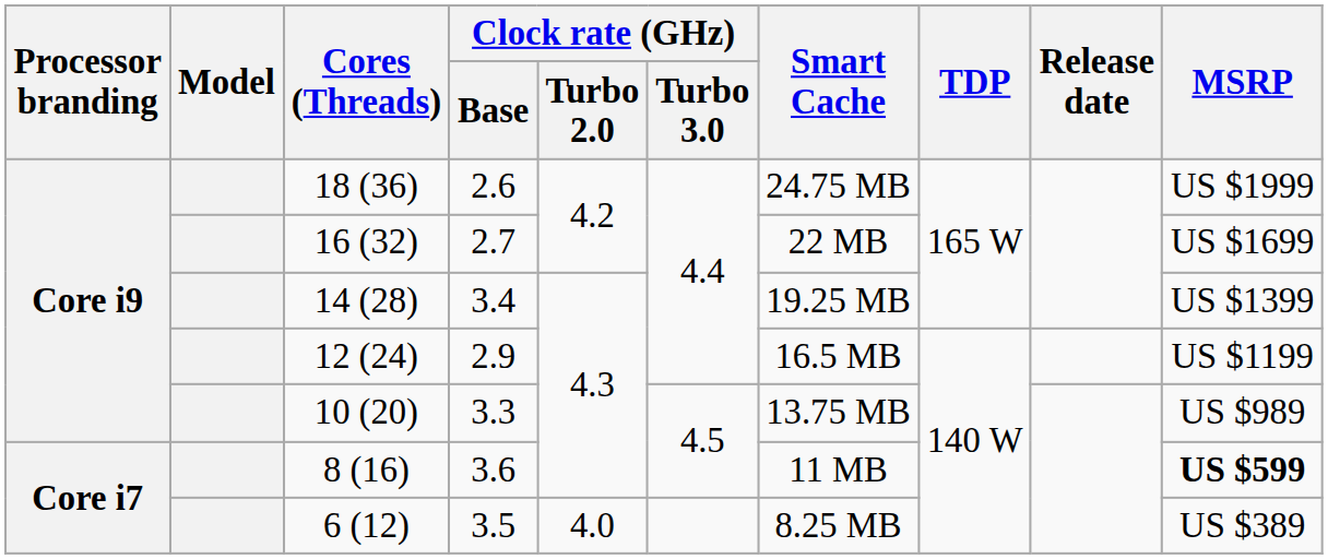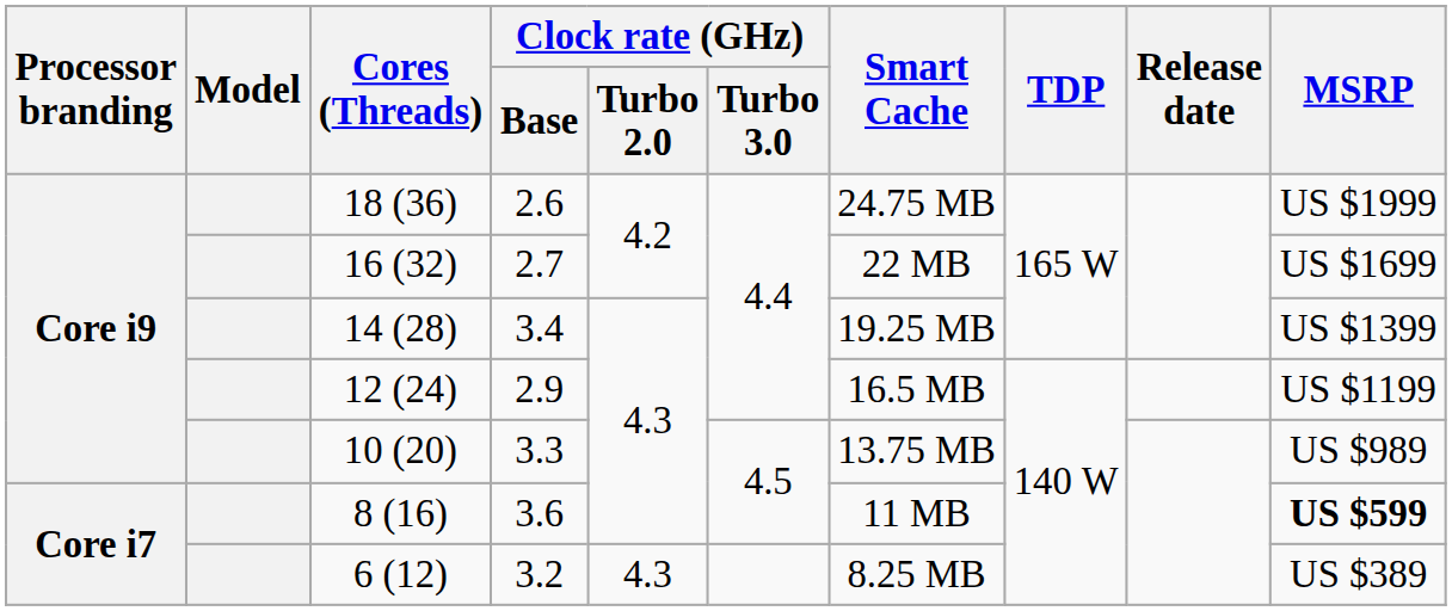 <table class="wikitable sortable nowrap" style="text-align: center;">
 <tr>
 <th class="unsortable" rowspan="2">Processor<br>branding</th>
 <th rowspan="2">Model</th>
 <th class="unsortable" rowspan="2"><a href='#'>Cores</a><br>(<a href='#'>Threads</a>)</th>
 <th colspan="3"><a href='#'>Clock rate</a> (GHz)</th>
 <th class="unsortable" rowspan="2"><a href='#'>Smart<br>Cache</a></th>
 <th rowspan="2"><a href='#'>TDP</a></th>
 <th rowspan="2">Release<br>date</th>
 <th class="unsortable" rowspan="2"><a href='#'>MSRP</a></th>
 </tr>
 <tr>
 <th class="unsortable">Base</th>
 <th class="unsortable">Turbo<br>2.0</th>
 <th class="unsortable">Turbo<br>3.0</th>
 </tr>
 <tr>
 <th rowspan=5>Core i9</th>
 <th style="text-align:left;" data-sort-value="sku7"></th>
 <td>18 (36)</td>
 <td>2.6</td>
 <td rowspan=2>4.2</td>
 <td rowspan=4>4.4</td>
 <td>24.75 MB</td>
 <td rowspan=3>165 W</td>
 <td rowspan=3></td>
 <td>US $1999</td>
 </tr>
 <tr>
 <th style="text-align:left;" data-sort-value="sku6"></th>
 <td>16 (32)</td>
 <td>2.7</td>
 <td>22 MB</td>
 <td>US $1699</td>
 </tr>
 <tr>
 <th style="text-align:left;" data-sort-value="sku5"></th>
 <td>14 (28)</td>
 <td>3.4</td>
 <td rowspan=4>4.3</td>
 <td>19.25 MB</td>
 <td>US $1399</td>
 </tr>
 <tr>
 <th style="text-align:left;" data-sort-value="sku4"></th>
 <td>12 (24)</td>
 <td>2.9</td>
 <td>16.5 MB</td>
 <td rowspan=4>140 W</td>
 <td></td>
 <td>US $1199</td>
 </tr>
 <tr>
 <th style="text-align:left;" data-sort-value="sku3"></th>
 <td>10 (20)</td>
 <td>3.3</td>
 <td rowspan=2>4.5</td>
 <td>13.75 MB</td>
 <td rowspan=4></td>
 <td>US $989</td>
 </tr>
 <tr>
 <th rowspan=2>Core i7</th>
 <th style="text-align:left;" data-sort-value="sku2"></th>
 <td>8 (16)</td>
 <td>3.6</td>
 <td>11 MB</td>
 <td><strong>US $599</strong></td>
 </tr>
 <tr>
 <th style="text-align:left;" data-sort-value="sku1"></th>
 <td>6 (12)</td>
-<td>3.5</td>
-<td>4.0</td>
+<td>3.2</td>
+<td>4.3</td>
 <td></td>
 <td>8.25 MB</td>
 <td>US $389</td>
 </tr>
 </table>
